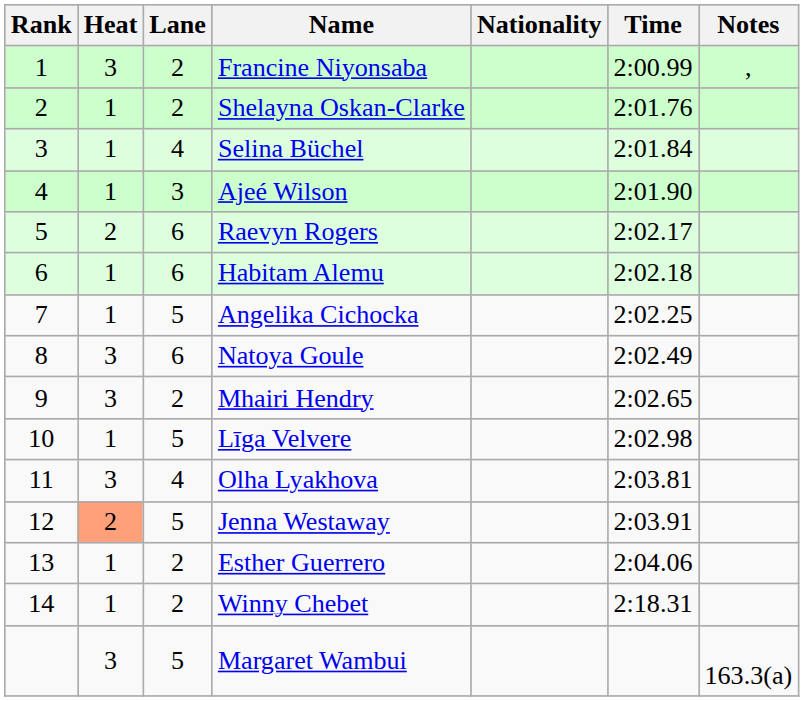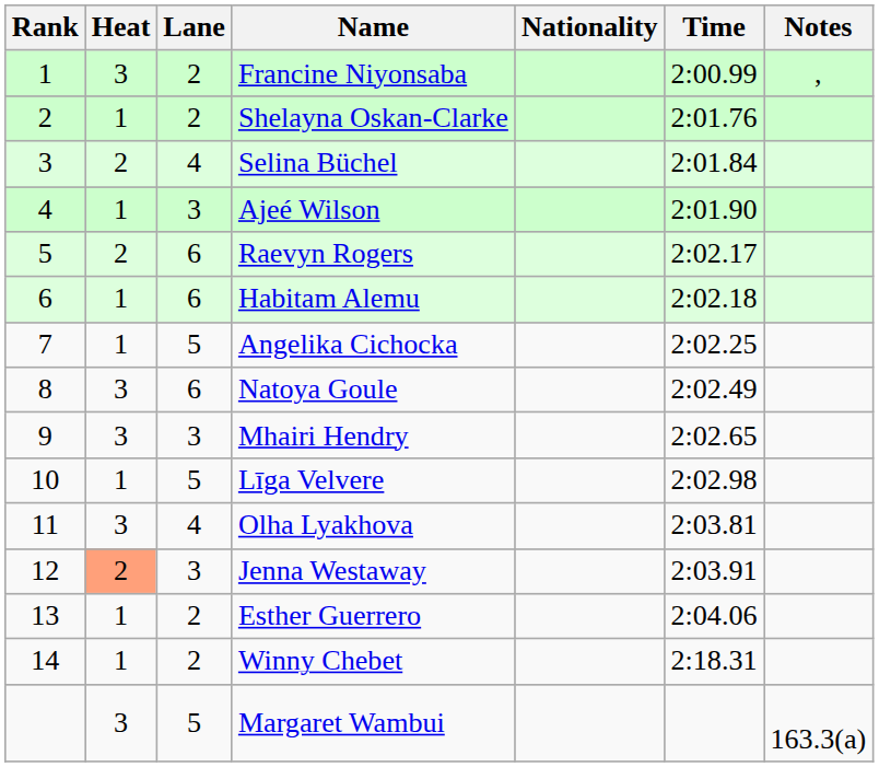 <table class="wikitable sortable" style="text-align:center">
 <tr>
 <th>Rank</th>
 <th>Heat</th>
 <th>Lane</th>
 <th>Name</th>
 <th>Nationality</th>
 <th>Time</th>
 <th>Notes</th>
 </tr>
 <tr bgcolor=ccffcc>
 <td>1</td>
 <td>3</td>
 <td>2</td>
 <td align=left><a href='#'>Francine Niyonsaba</a></td>
 <td align=left></td>
 <td>2:00.99</td>
 <td>, </td>
 </tr>
 <tr bgcolor=ccffcc>
 <td>2</td>
 <td>1</td>
 <td>2</td>
 <td align=left><a href='#'>Shelayna Oskan-Clarke</a></td>
 <td align=left></td>
 <td>2:01.76</td>
 <td></td>
 </tr>
 <tr bgcolor=ddffdd>
 <td>3</td>
-<td>1</td>
+<td>2</td>
 <td>4</td>
 <td align=left><a href='#'>Selina Büchel</a></td>
 <td align=left></td>
 <td>2:01.84</td>
 <td></td>
 </tr>
 <tr bgcolor=ccffcc>
 <td>4</td>
 <td>1</td>
 <td>3</td>
 <td align=left><a href='#'>Ajeé Wilson</a></td>
 <td align=left></td>
 <td>2:01.90</td>
 <td></td>
 </tr>
 <tr bgcolor=ddffdd>
 <td>5</td>
 <td>2</td>
 <td>6</td>
 <td align=left><a href='#'>Raevyn Rogers</a></td>
 <td align=left></td>
 <td>2:02.17</td>
 <td></td>
 </tr>
 <tr bgcolor=ddffdd>
 <td>6</td>
 <td>1</td>
 <td>6</td>
 <td align=left><a href='#'>Habitam Alemu</a></td>
 <td align=left></td>
 <td>2:02.18</td>
 <td></td>
 </tr>
 <tr>
 <td>7</td>
 <td>1</td>
 <td>5</td>
 <td align=left><a href='#'>Angelika Cichocka</a></td>
 <td align=left></td>
 <td>2:02.25</td>
 <td></td>
 </tr>
 <tr>
 <td>8</td>
 <td>3</td>
 <td>6</td>
 <td align=left><a href='#'>Natoya Goule</a></td>
 <td align=left></td>
 <td>2:02.49</td>
 <td></td>
 </tr>
 <tr>
 <td>9</td>
 <td>3</td>
-<td>2</td>
+<td>3</td>
 <td align=left><a href='#'>Mhairi Hendry</a></td>
 <td align=left></td>
 <td>2:02.65</td>
 <td></td>
 </tr>
 <tr>
 <td>10</td>
 <td>1</td>
 <td>5</td>
 <td align=left><a href='#'>Līga Velvere</a></td>
 <td align=left></td>
 <td>2:02.98</td>
 <td></td>
 </tr>
 <tr>
 <td>11</td>
 <td>3</td>
 <td>4</td>
 <td align=left><a href='#'>Olha Lyakhova</a></td>
 <td align=left></td>
 <td>2:03.81</td>
 <td></td>
 </tr>
 <tr>
 <td>12</td>
 <td style="background: lightsalmon;">2</td>
-<td>5</td>
+<td>3</td>
 <td align=left><a href='#'>Jenna Westaway</a></td>
 <td align=left></td>
 <td>2:03.91</td>
 <td></td>
 </tr>
 <tr>
 <td>13</td>
 <td>1</td>
 <td>2</td>
 <td align=left><a href='#'>Esther Guerrero</a></td>
 <td align=left></td>
 <td>2:04.06</td>
 <td></td>
 </tr>
 <tr>
 <td>14</td>
 <td>1</td>
 <td>2</td>
 <td align=left><a href='#'>Winny Chebet</a></td>
 <td align=left></td>
 <td>2:18.31</td>
 <td></td>
 </tr>
 <tr>
 <td></td>
 <td>3</td>
 <td>5</td>
 <td align=left><a href='#'>Margaret Wambui</a></td>
 <td align=left></td>
 <td></td>
 <td><br>163.3(a)</td>
 </tr>
 </table>
